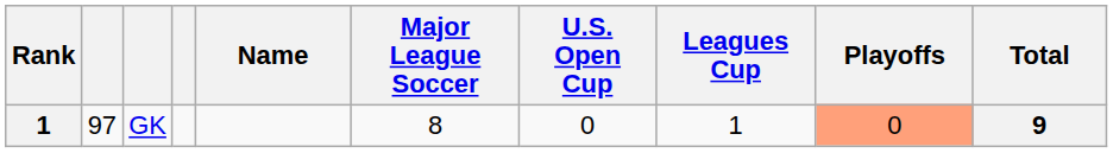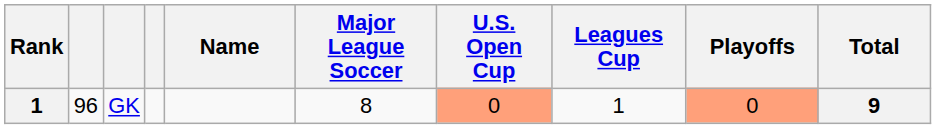 <table class="wikitable sortable" style="text-align:center; font-size:90%;">
 <tr>
 <th width="15">Rank</th>
 <th width="15"></th>
 <th width="15"></th>
 <th width="15"></th>
 <th width="145">Name</th>
 <th width="145"><a href='#'>Major League Soccer</a></th>
 <th width="120"><a href='#'>U.S. Open Cup</a></th>
 <th width="120"><a href='#'>Leagues Cup</a></th>
 <th width="120">Playoffs</th>
 <th width="120">Total</th>
 </tr>
 <tr>
 <th>1</th>
-<td>97</td>
+<td>96</td>
 <td><a href='#'>GK</a></td>
 <td></td>
 <td align="left"></td>
 <td>8</td>
-<td>0</td>
+<td style="background: lightsalmon;">0</td>
 <td>1</td>
 <td style="background: lightsalmon;">0</td>
 <th>9</th>
 </tr>
 </table>
